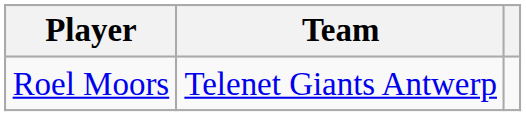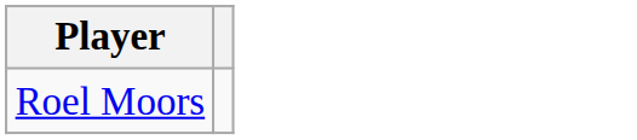 <table class="wikitable">
 <tr>
 <th>Player</th>
-<th>Team</th>
 <th></th>
 </tr>
 <tr>
 <td> <a href='#'>Roel Moors</a></td>
-<td> <a href='#'>Telenet Giants Antwerp</a></td>
 <td align=center></td>
 </tr>
 </table>
